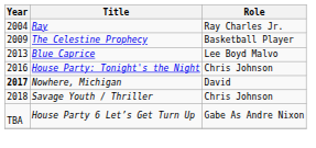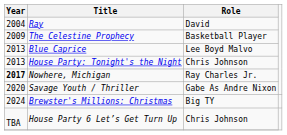 <table class="wikitable">
 <tr>
 <th>Year</th>
 <th>Title</th>
 <th>Role</th>
 </tr>
 <tr>
 <td>2004</td>
 <td><em><a href='#'>Ray</a></em></td>
-<td>Ray Charles Jr.</td>
+<td>David</td>
 </tr>
 <tr>
 <td>2009</td>
 <td><em><a href='#'>The Celestine Prophecy</a></em></td>
 <td>Basketball Player</td>
 </tr>
 <tr>
 <td>2013</td>
 <td><em><a href='#'>Blue Caprice</a></em></td>
 <td>Lee Boyd Malvo</td>
 </tr>
 <tr>
-<td>2016</td>
+<td>2013</td>
 <td><em><a href='#'>House Party: Tonight's the Night</a></em></td>
 <td>Chris Johnson</td>
 </tr>
 <tr>
 <td><strong>2017</strong></td>
 <td><em>Nowhere, Michigan</em></td>
-<td>David</td>
+<td>Ray Charles Jr.</td>
 </tr>
 <tr>
-<td>2018</td>
+<td>2020</td>
 <td><em>Savage Youth /  Thriller</em></td>
-<td>Chris Johnson</td>
+<td>Gabe As Andre Nixon</td>
+</tr>
+<tr>
+<td>2024</td>
+<td><em><a href='#'>Brewster's Millions: Christmas</a></em></td>
+<td>Big TY</td>
+<td></td>
 </tr>
 <tr>
 <td><br>TBA</td>
 <td><em>House Party 6 Let’s Get Turn Up</em></td>
-<td>Gabe As Andre Nixon</td>
+<td>Chris Johnson</td>
 </tr>
 <tr>
 </tr>
 </table>
